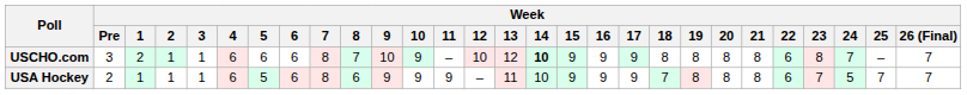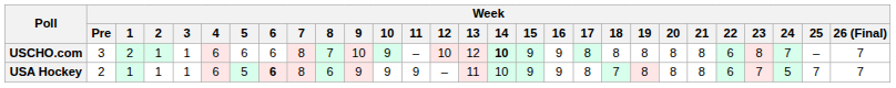 <table class="wikitable" style="white-space:nowrap;">
 <tr>
 <th scope="col" width="100" rowspan="2">Poll</th>
 <th colspan="28">Week</th>
 </tr>
 <tr>
 <th scope="col" width="30">Pre</th>
 <th scope="col" width="30">1</th>
 <th scope="col" width="30">2</th>
 <th scope="col" width="30">3</th>
 <th scope="col" width="30">4</th>
 <th scope="col" width="30">5</th>
 <th scope="col" width="30">6</th>
 <th scope="col" width="30">7</th>
 <th scope="col" width="30">8</th>
 <th scope="col" width="30">9</th>
 <th scope="col" width="30">10</th>
 <th scope="col" width="30">11</th>
 <th scope="col" width="30">12</th>
 <th scope="col" width="30">13</th>
 <th scope="col" width="30">14</th>
 <th scope="col" width="30">15</th>
 <th scope="col" width="30">16</th>
 <th scope="col" width="30">17</th>
 <th scope="col" width="30">18</th>
 <th scope="col" width="30">19</th>
 <th scope="col" width="30">20</th>
 <th scope="col" width="30">21</th>
 <th scope="col" width="30">22</th>
 <th scope="col" width="30">23</th>
 <th scope="col" width="30">24</th>
 <th scope="col" width="30">25</th>
 <th scope="col" width="30">26 (Final)</th>
 </tr>
 <tr style="text-align:center;">
 <th>USCHO.com</th>
 <td bgcolor=FFFFFF>3 </td>
 <td bgcolor=D8FFEB>2 </td>
 <td bgcolor=D8FFEB>1 </td>
 <td bgcolor=FFFFFF>1 </td>
 <td bgcolor=FFE6E6>6</td>
 <td bgcolor=FFFFFF>6</td>
 <td bgcolor=FFFFFF>6</td>
 <td bgcolor=FFE6E6>8</td>
 <td bgcolor=D8FFEB>7</td>
 <td bgcolor=FFE6E6>10</td>
 <td bgcolor=D8FFEB>9</td>
 <td bgcolor=FFFFFF>–</td>
 <td bgcolor=FFE6E6>10</td>
 <td bgcolor=FFE6E6>12</td>
 <td bgcolor=D8FFEB><strong>10</strong></td>
 <td bgcolor=D8FFEB>9</td>
 <td bgcolor=FFFFFF>9</td>
-<td bgcolor=D8FFEB>9</td>
+<td bgcolor=D8FFEB>8</td>
 <td bgcolor=FFFFFF>8</td>
 <td bgcolor=FFFFFF>8</td>
 <td bgcolor=FFFFFF>8</td>
 <td bgcolor=FFFFFF>8</td>
 <td bgcolor=D8FFEB>6</td>
 <td bgcolor=FFE6E6>8</td>
 <td bgcolor=D8FFEB>7</td>
 <td bgcolor=FFFFFF>–</td>
 <td bgcolor=FFFFFF>7</td>
 </tr>
 <tr style="text-align:center;">
 <th>USA Hockey</th>
 <td bgcolor=FFFFFF>2 </td>
 <td bgcolor=D8FFEB>1 </td>
 <td bgcolor=FFFFFF>1 </td>
 <td bgcolor=FFFFFF>1 </td>
 <td bgcolor=FFE6E6>6</td>
 <td bgcolor=D8FFEB>5</td>
-<td bgcolor=FFE6E6>6</td>
+<td bgcolor=FFE6E6><strong>6</strong></td>
 <td bgcolor=FFE6E6>8</td>
 <td bgcolor=D8FFEB>6</td>
 <td bgcolor=FFE6E6>9</td>
 <td bgcolor=FFFFFF>9</td>
 <td bgcolor=FFFFFF>9</td>
 <td bgcolor=FFFFFF>–</td>
 <td bgcolor=FFE6E6>11</td>
 <td bgcolor=D8FFEB>10</td>
 <td bgcolor=D8FFEB>9</td>
 <td bgcolor=FFFFFF>9</td>
-<td bgcolor=FFFFFF>9</td>
+<td bgcolor=FFFFFF>8</td>
 <td bgcolor=D8FFEB>7</td>
 <td bgcolor=FFE6E6>8</td>
 <td bgcolor=FFFFFF>8</td>
 <td bgcolor=FFFFFF>8</td>
 <td bgcolor=D8FFEB>6</td>
 <td bgcolor=FFE6E6>7</td>
 <td bgcolor=D8FFEB>5</td>
 <td bgcolor=FFFFFF>7</td>
 <td bgcolor=FFFFFF>7</td>
 </tr>
 </table>
